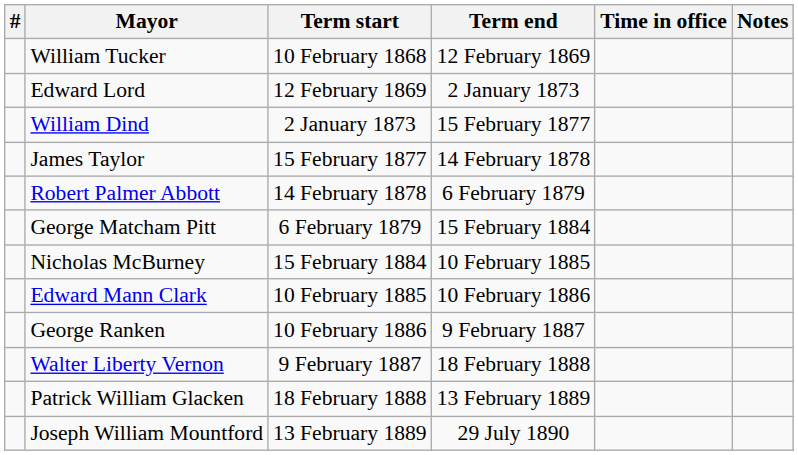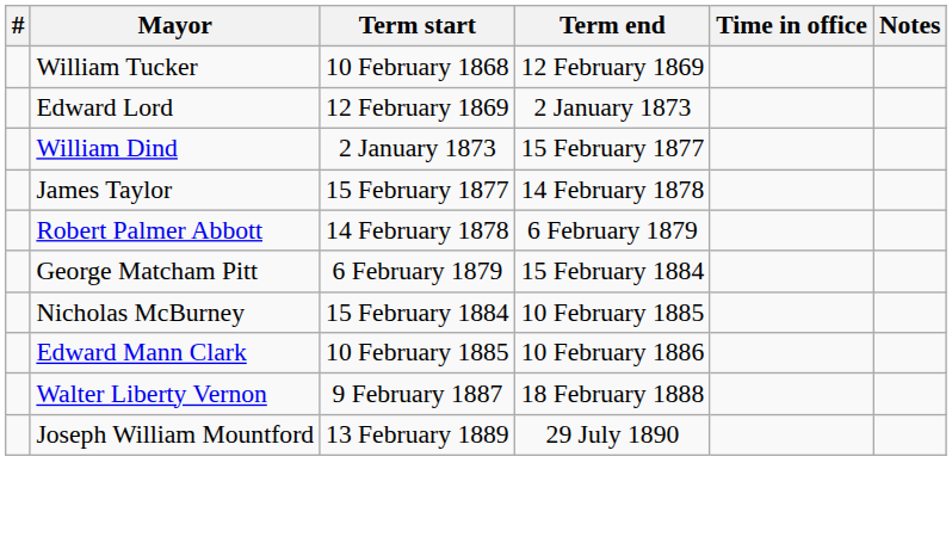 <table class="wikitable sortable">
 <tr>
 <th>#</th>
 <th>Mayor</th>
 <th>Term start</th>
 <th>Term end</th>
 <th>Time in office</th>
 <th>Notes</th>
 </tr>
 <tr>
 <td align=center></td>
 <td>William Tucker</td>
 <td align=center>10 February 1868</td>
 <td align=center>12 February 1869</td>
 <td align=right></td>
 <td></td>
 </tr>
 <tr>
 <td align=center></td>
 <td>Edward Lord</td>
 <td align=center>12 February 1869</td>
 <td align=center>2 January 1873</td>
 <td align=right></td>
 <td></td>
 </tr>
 <tr>
 <td align=center></td>
 <td><a href='#'>William Dind</a></td>
 <td align=center>2 January 1873</td>
 <td align=center>15 February 1877</td>
 <td align=right></td>
 <td></td>
 </tr>
 <tr>
 <td align=center></td>
 <td>James Taylor</td>
 <td align=center>15 February 1877</td>
 <td align=center>14 February 1878</td>
 <td align=right></td>
 <td></td>
 </tr>
 <tr>
 <td align=center></td>
 <td><a href='#'>Robert Palmer Abbott</a></td>
 <td align=center>14 February 1878</td>
 <td align=center>6 February 1879</td>
 <td align=right></td>
 <td></td>
 </tr>
 <tr>
 <td align=center></td>
 <td>George Matcham Pitt</td>
 <td align=center>6 February 1879</td>
 <td align=center>15 February 1884</td>
 <td align=right></td>
 <td></td>
 </tr>
 <tr>
 <td align=center></td>
 <td>Nicholas McBurney</td>
 <td align=center>15 February 1884</td>
 <td align=center>10 February 1885</td>
 <td align=right></td>
 <td></td>
 </tr>
 <tr>
 <td align=center></td>
 <td><a href='#'>Edward Mann Clark</a></td>
 <td align=center>10 February 1885</td>
 <td align=center>10 February 1886</td>
 <td align=right></td>
 <td></td>
 </tr>
 <tr>
 <td align=center></td>
-<td>George Ranken</td>
-<td align=center>10 February 1886</td>
-<td align=center>9 February 1887</td>
-<td align=right></td>
-<td></td>
-</tr>
-<tr>
-<td align=center></td>
 <td><a href='#'>Walter Liberty Vernon</a></td>
 <td align=center>9 February 1887</td>
 <td align=center>18 February 1888</td>
-<td align=right></td>
-<td></td>
-</tr>
-<tr>
-<td align=center></td>
-<td>Patrick William Glacken</td>
-<td align=center>18 February 1888</td>
-<td align=center>13 February 1889</td>
 <td align=right></td>
 <td></td>
 </tr>
 <tr>
 <td align=center></td>
 <td>Joseph William Mountford</td>
 <td align=center>13 February 1889</td>
 <td align=center>29 July 1890</td>
 <td align=right></td>
 <td></td>
 </tr>
 </table>
